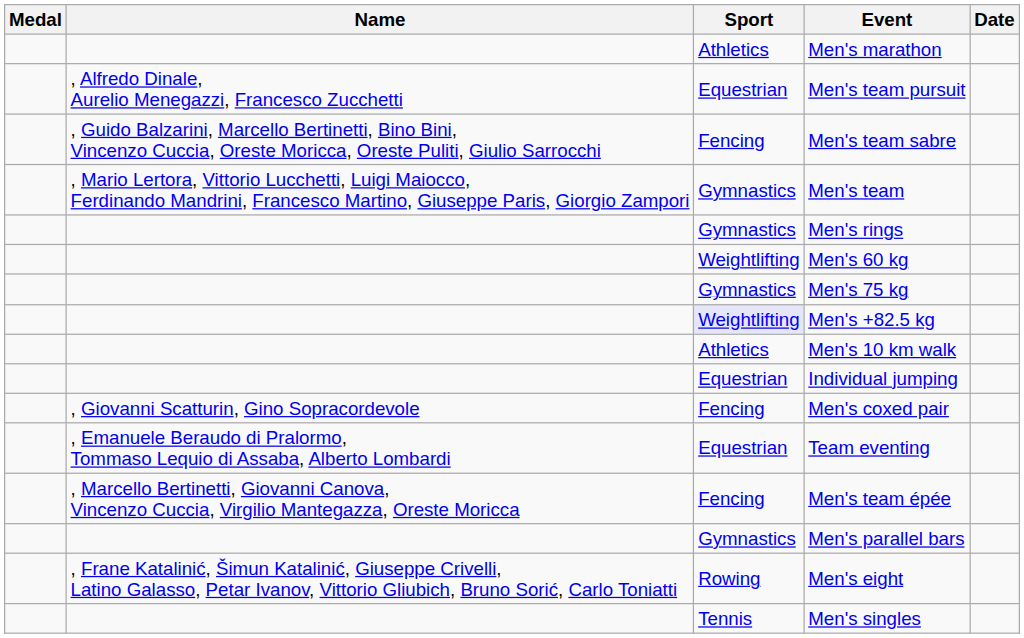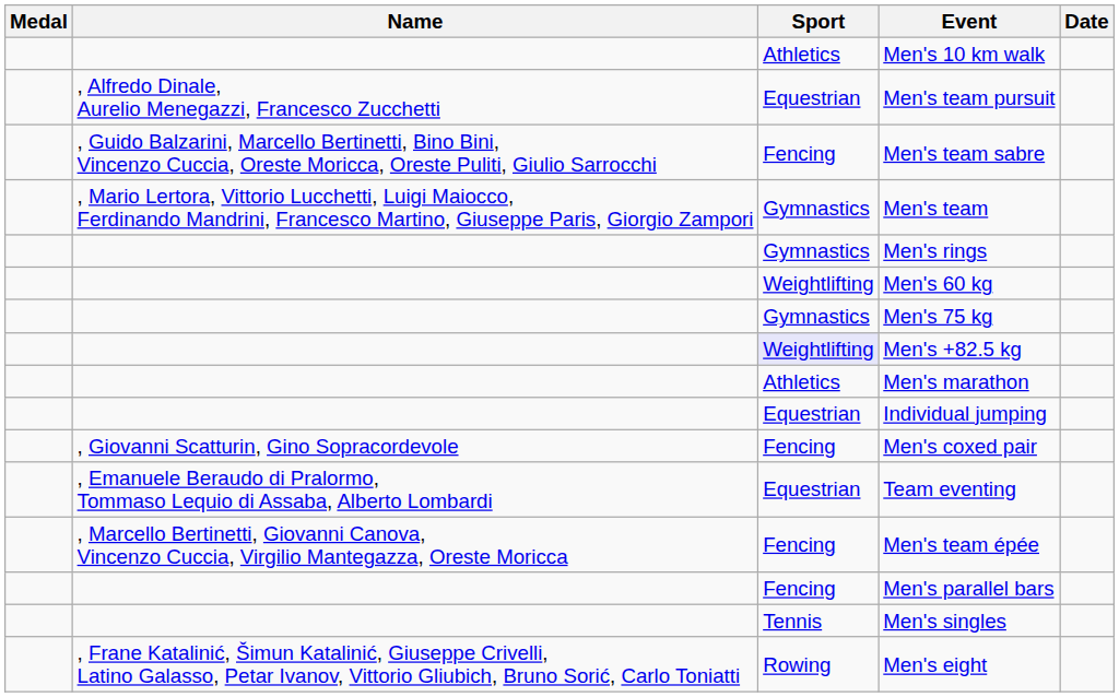 <table class="wikitable sortable" style="font-size:95%">
 <tr>
 <th>Medal</th>
 <th>Name</th>
 <th>Sport</th>
 <th>Event</th>
 <th>Date</th>
 </tr>
 <tr>
 <td></td>
 <td></td>
 <td><a href='#'>Athletics</a></td>
-<td><a href='#'>Men's marathon</a></td>
+<td><a href='#'>Men's 10 km walk</a></td>
 <td></td>
 </tr>
 <tr>
 <td></td>
 <td>, <a href='#'>Alfredo Dinale</a>,<br><a href='#'>Aurelio Menegazzi</a>, <a href='#'>Francesco Zucchetti</a></td>
 <td><a href='#'>Equestrian</a></td>
 <td><a href='#'>Men's team pursuit</a></td>
 <td></td>
 </tr>
 <tr>
 <td></td>
 <td>, <a href='#'>Guido Balzarini</a>, <a href='#'>Marcello Bertinetti</a>, <a href='#'>Bino Bini</a>,<br><a href='#'>Vincenzo Cuccia</a>, <a href='#'>Oreste Moricca</a>, <a href='#'>Oreste Puliti</a>, <a href='#'>Giulio Sarrocchi</a></td>
 <td><a href='#'>Fencing</a></td>
 <td><a href='#'>Men's team sabre</a></td>
 <td></td>
 </tr>
 <tr>
 <td></td>
 <td>, <a href='#'>Mario Lertora</a>, <a href='#'>Vittorio Lucchetti</a>, <a href='#'>Luigi Maiocco</a>,<br><a href='#'>Ferdinando Mandrini</a>, <a href='#'>Francesco Martino</a>, <a href='#'>Giuseppe Paris</a>, <a href='#'>Giorgio Zampori</a></td>
 <td><a href='#'>Gymnastics</a></td>
 <td><a href='#'>Men's team</a></td>
 <td></td>
 </tr>
 <tr>
 <td></td>
 <td></td>
 <td><a href='#'>Gymnastics</a></td>
 <td><a href='#'>Men's rings</a></td>
 <td></td>
 </tr>
 <tr>
 <td></td>
 <td></td>
 <td><a href='#'>Weightlifting</a></td>
 <td><a href='#'>Men's 60 kg</a></td>
 <td></td>
 </tr>
 <tr>
 <td></td>
 <td></td>
 <td><a href='#'>Gymnastics</a></td>
 <td><a href='#'>Men's 75 kg</a></td>
 <td></td>
 </tr>
 <tr>
 <td></td>
 <td></td>
 <td style="background: lavender;"><a href='#'>Weightlifting</a></td>
 <td><a href='#'>Men's +82.5 kg</a></td>
 <td></td>
 </tr>
 <tr>
 <td></td>
 <td></td>
 <td><a href='#'>Athletics</a></td>
-<td><a href='#'>Men's 10 km walk</a></td>
+<td><a href='#'>Men's marathon</a></td>
 <td></td>
 </tr>
 <tr>
 <td></td>
 <td></td>
 <td><a href='#'>Equestrian</a></td>
 <td><a href='#'>Individual jumping</a></td>
 <td></td>
 </tr>
 <tr>
 <td></td>
 <td>, <a href='#'>Giovanni Scatturin</a>, <a href='#'>Gino Sopracordevole</a></td>
 <td><a href='#'>Fencing</a></td>
 <td><a href='#'>Men's coxed pair</a></td>
 <td></td>
 </tr>
 <tr>
 <td></td>
 <td>, <a href='#'>Emanuele Beraudo di Pralormo</a>,<br><a href='#'>Tommaso Lequio di Assaba</a>, <a href='#'>Alberto Lombardi</a></td>
 <td><a href='#'>Equestrian</a></td>
 <td><a href='#'>Team eventing</a></td>
 <td></td>
 </tr>
 <tr>
 <td></td>
 <td>, <a href='#'>Marcello Bertinetti</a>, <a href='#'>Giovanni Canova</a>,<br><a href='#'>Vincenzo Cuccia</a>, <a href='#'>Virgilio Mantegazza</a>, <a href='#'>Oreste Moricca</a></td>
 <td><a href='#'>Fencing</a></td>
 <td><a href='#'>Men's team épée</a></td>
 <td></td>
 </tr>
 <tr>
 <td></td>
 <td></td>
-<td><a href='#'>Gymnastics</a></td>
+<td><a href='#'>Fencing</a></td>
 <td><a href='#'>Men's parallel bars</a></td>
+<td></td>
+</tr>
+<tr>
+<td></td>
+<td></td>
+<td><a href='#'>Tennis</a></td>
+<td><a href='#'>Men's singles</a></td>
 <td></td>
 </tr>
 <tr>
 <td></td>
 <td>, <a href='#'>Frane Katalinić</a>, <a href='#'>Šimun Katalinić</a>, <a href='#'>Giuseppe Crivelli</a>,<br><a href='#'>Latino Galasso</a>, <a href='#'>Petar Ivanov</a>, <a href='#'>Vittorio Gliubich</a>, <a href='#'>Bruno Sorić</a>, <a href='#'>Carlo Toniatti</a></td>
 <td><a href='#'>Rowing</a></td>
 <td><a href='#'>Men's eight</a></td>
 <td></td>
 </tr>
-<tr>
-<td></td>
-<td></td>
-<td><a href='#'>Tennis</a></td>
-<td><a href='#'>Men's singles</a></td>
-<td></td>
-</tr>
 </table>
